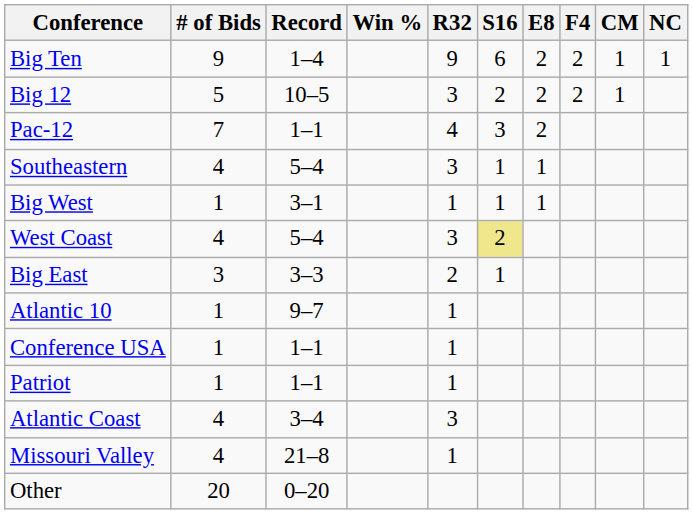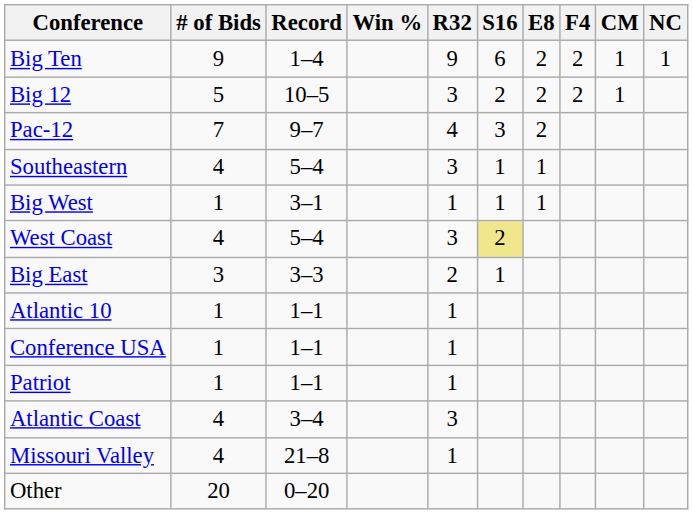 <table class="wikitable sortable">
 <tr>
 <th>Conference</th>
 <th># of Bids</th>
 <th>Record</th>
 <th>Win %</th>
 <th>R32</th>
 <th>S16</th>
 <th>E8</th>
 <th>F4</th>
 <th>CM</th>
 <th>NC</th>
 </tr>
 <tr style="text-align:center;">
 <td align="left"><a href='#'>Big Ten</a></td>
 <td>9</td>
 <td>1–4</td>
 <td></td>
 <td>9</td>
 <td>6</td>
 <td>2</td>
 <td>2</td>
 <td>1</td>
 <td>1</td>
 </tr>
 <tr style="text-align:center;">
 <td align="left"><a href='#'>Big 12</a></td>
 <td>5</td>
 <td>10–5</td>
 <td></td>
 <td>3</td>
 <td>2</td>
 <td>2</td>
 <td>2</td>
 <td>1</td>
 <td></td>
 </tr>
 <tr style="text-align:center;">
 <td align="left"><a href='#'>Pac-12</a></td>
 <td>7</td>
-<td>1–1</td>
+<td>9–7</td>
 <td></td>
 <td>4</td>
 <td>3</td>
 <td>2</td>
 <td></td>
 <td></td>
 <td></td>
 </tr>
 <tr style="text-align:center;">
 <td align="left"><a href='#'>Southeastern</a></td>
 <td>4</td>
 <td>5–4</td>
 <td></td>
 <td>3</td>
 <td>1</td>
 <td>1</td>
 <td></td>
 <td></td>
 <td></td>
 </tr>
 <tr style="text-align:center;">
 <td align="left"><a href='#'>Big West</a></td>
 <td>1</td>
 <td>3–1</td>
 <td></td>
 <td>1</td>
 <td>1</td>
 <td>1</td>
 <td></td>
 <td></td>
 <td></td>
 </tr>
 <tr style="text-align:center;">
 <td align="left"><a href='#'>West Coast</a></td>
 <td>4</td>
 <td>5–4</td>
 <td></td>
 <td>3</td>
 <td style="background: khaki;">2</td>
 <td></td>
 <td></td>
 <td></td>
 <td></td>
 </tr>
 <tr style="text-align:center;">
 <td align="left"><a href='#'>Big East</a></td>
 <td>3</td>
 <td>3–3</td>
 <td></td>
 <td>2</td>
 <td>1</td>
 <td></td>
 <td></td>
 <td></td>
 <td></td>
 </tr>
 <tr style="text-align:center;">
 <td align="left"><a href='#'>Atlantic 10</a></td>
 <td>1</td>
-<td>9–7</td>
+<td>1–1</td>
 <td></td>
 <td>1</td>
 <td></td>
 <td></td>
 <td></td>
 <td></td>
 <td></td>
 </tr>
 <tr style="text-align:center;">
 <td align="left"><a href='#'>Conference USA</a></td>
 <td>1</td>
 <td>1–1</td>
 <td></td>
 <td>1</td>
 <td></td>
 <td></td>
 <td></td>
 <td></td>
 <td></td>
 </tr>
 <tr style="text-align:center;">
 <td align="left"><a href='#'>Patriot</a></td>
 <td>1</td>
 <td>1–1</td>
 <td></td>
 <td>1</td>
 <td></td>
 <td></td>
 <td></td>
 <td></td>
 <td></td>
 </tr>
 <tr style="text-align:center;">
 <td align="left"><a href='#'>Atlantic Coast</a></td>
 <td>4</td>
 <td>3–4</td>
 <td></td>
 <td>3</td>
 <td></td>
 <td></td>
 <td></td>
 <td></td>
 <td></td>
 </tr>
 <tr style="text-align:center;">
 <td align="left"><a href='#'>Missouri Valley</a></td>
 <td>4</td>
 <td>21–8</td>
 <td></td>
 <td>1</td>
 <td></td>
 <td></td>
 <td></td>
 <td></td>
 <td></td>
 </tr>
 <tr style="text-align:center;">
 <td align="left">Other</td>
 <td>20</td>
 <td>0–20</td>
 <td></td>
 <td></td>
 <td></td>
 <td></td>
 <td></td>
 <td></td>
 <td></td>
 </tr>
 </table>
